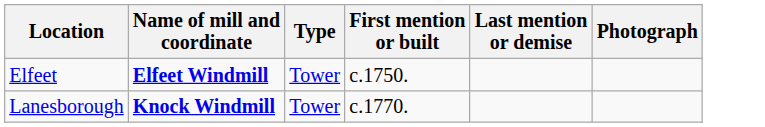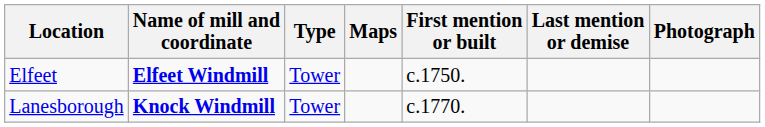 <table class="wikitable">
 <tr>
 <th>Location</th>
 <th>Name of mill and<br>coordinate</th>
 <th>Type</th>
+<th>Maps</th>
 <th>First mention<br>or built</th>
 <th>Last mention<br> or demise</th>
 <th>Photograph</th>
 </tr>
 <tr>
 <td><a href='#'>Elfeet</a></td>
 <td><strong><a href='#'>Elfeet Windmill</a></strong></td>
 <td><a href='#'>Tower</a></td>
+<td></td>
 <td>c.1750.</td>
 <td></td>
 <td></td>
 </tr>
 <tr>
 <td><a href='#'>Lanesborough</a></td>
 <td><strong><a href='#'>Knock Windmill</a></strong></td>
 <td><a href='#'>Tower</a></td>
+<td></td>
 <td>c.1770.</td>
 <td></td>
 <td></td>
 </tr>
 </table>
